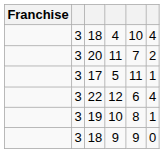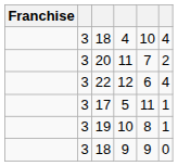 <table class="wikitable" style="text-align:center;">
 <tr>
 <th>Franchise</th>
 <th></th>
 <th></th>
 <th></th>
 <th></th>
 <th></th>
 </tr>
 <tr>
 <td></td>
 <td>3</td>
 <td>18</td>
 <td>4</td>
 <td>10</td>
 <td>4</td>
 </tr>
 <tr>
 <td></td>
 <td>3</td>
 <td>20</td>
 <td>11</td>
 <td>7</td>
 <td>2</td>
 </tr>
 <tr>
 <td></td>
 <td>3</td>
+<td>22</td>
+<td>12</td>
+<td>6</td>
+<td>4</td>
+</tr>
+<tr>
+<td></td>
+<td>3</td>
 <td>17</td>
 <td>5</td>
 <td>11</td>
 <td>1</td>
-</tr>
-<tr>
-<td></td>
-<td>3</td>
-<td>22</td>
-<td>12</td>
-<td>6</td>
-<td>4</td>
 </tr>
 <tr>
 <td></td>
 <td>3</td>
 <td>19</td>
 <td>10</td>
 <td>8</td>
 <td>1</td>
 </tr>
 <tr>
 <td></td>
 <td>3</td>
 <td>18</td>
 <td>9</td>
 <td>9</td>
 <td>0</td>
 </tr>
 </table>
